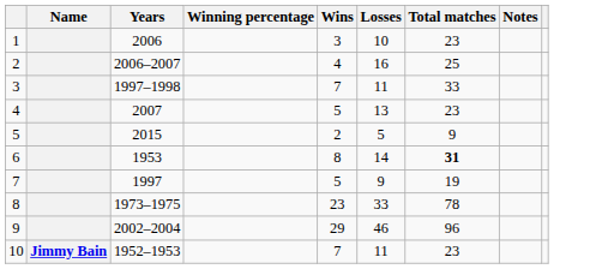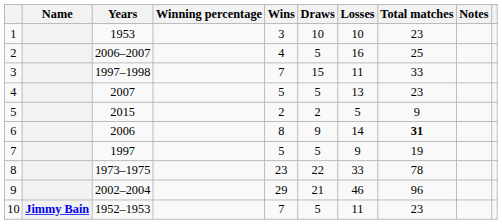 <table style="text-align: center;" class="sortable wikitable plainrowheaders">
 <tr>
 <th></th>
 <th>Name</th>
 <th>Years</th>
 <th>Winning percentage</th>
 <th>Wins</th>
+<th>Draws</th>
 <th>Losses</th>
 <th>Total matches</th>
 <th>Notes</th>
 <th></th>
 </tr>
 <tr>
 <td>1</td>
 <th scope="row"> </th>
-<td>2006</td>
+<td>1953</td>
 <td></td>
 <td>3</td>
+<td>10</td>
 <td>10</td>
 <td>23</td>
 <td></td>
 <td></td>
 </tr>
 <tr>
 <td>2</td>
 <th scope="row"> </th>
 <td>2006–2007</td>
 <td></td>
 <td>4</td>
+<td>5</td>
 <td>16</td>
 <td>25</td>
 <td></td>
 <td></td>
 </tr>
 <tr>
 <td>3</td>
 <th scope="row"> </th>
 <td>1997–1998</td>
 <td></td>
 <td>7</td>
+<td>15</td>
 <td>11</td>
 <td>33</td>
 <td></td>
 <td></td>
 </tr>
 <tr>
 <td>4</td>
 <th scope="row"> </th>
 <td>2007</td>
 <td></td>
+<td>5</td>
 <td>5</td>
 <td>13</td>
 <td>23</td>
 <td></td>
 <td></td>
 </tr>
 <tr>
 <td>5</td>
 <th scope="row"> </th>
 <td>2015</td>
 <td></td>
 <td>2</td>
+<td>2</td>
 <td>5</td>
 <td>9</td>
 <td></td>
 <td></td>
 </tr>
 <tr>
 <td>6</td>
 <th scope="row"> </th>
-<td>1953</td>
+<td>2006</td>
 <td></td>
 <td>8</td>
+<td>9</td>
 <td>14</td>
 <td><strong>31</strong></td>
 <td></td>
 <td></td>
 </tr>
 <tr>
 <td>7</td>
 <th scope="row"> </th>
 <td>1997</td>
 <td></td>
+<td>5</td>
 <td>5</td>
 <td>9</td>
 <td>19</td>
 <td></td>
 <td></td>
 </tr>
 <tr>
 <td>8</td>
 <th scope="row"> </th>
 <td>1973–1975</td>
 <td></td>
 <td>23</td>
+<td>22</td>
 <td>33</td>
 <td>78</td>
 <td></td>
 <td></td>
 </tr>
 <tr>
 <td>9</td>
 <th scope="row"> </th>
 <td>2002–2004</td>
 <td></td>
 <td>29</td>
+<td>21</td>
 <td>46</td>
 <td>96</td>
 <td></td>
 <td></td>
 </tr>
 <tr>
 <td>10</td>
 <th scope="row"> <a href='#'>Jimmy Bain</a></th>
 <td>1952–1953</td>
 <td></td>
 <td>7</td>
+<td>5</td>
 <td>11</td>
 <td>23</td>
 <td></td>
 <td></td>
 </tr>
 </table>
